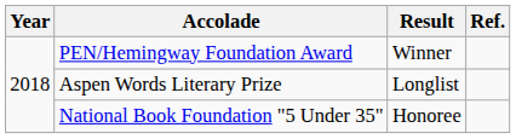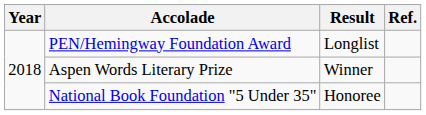 <table class="wikitable">
 <tr>
 <th>Year</th>
 <th>Accolade</th>
 <th>Result</th>
 <th>Ref.</th>
 </tr>
 <tr>
 <td rowspan="3">2018</td>
 <td><a href='#'>PEN/Hemingway Foundation Award</a></td>
-<td>Winner</td>
+<td>Longlist</td>
 <td></td>
 </tr>
 <tr>
 <td>Aspen Words Literary Prize</td>
-<td>Longlist</td>
+<td>Winner</td>
 <td></td>
 </tr>
 <tr>
 <td><a href='#'>National Book Foundation</a> "5 Under 35"</td>
 <td>Honoree</td>
 <td></td>
 </tr>
 </table>
